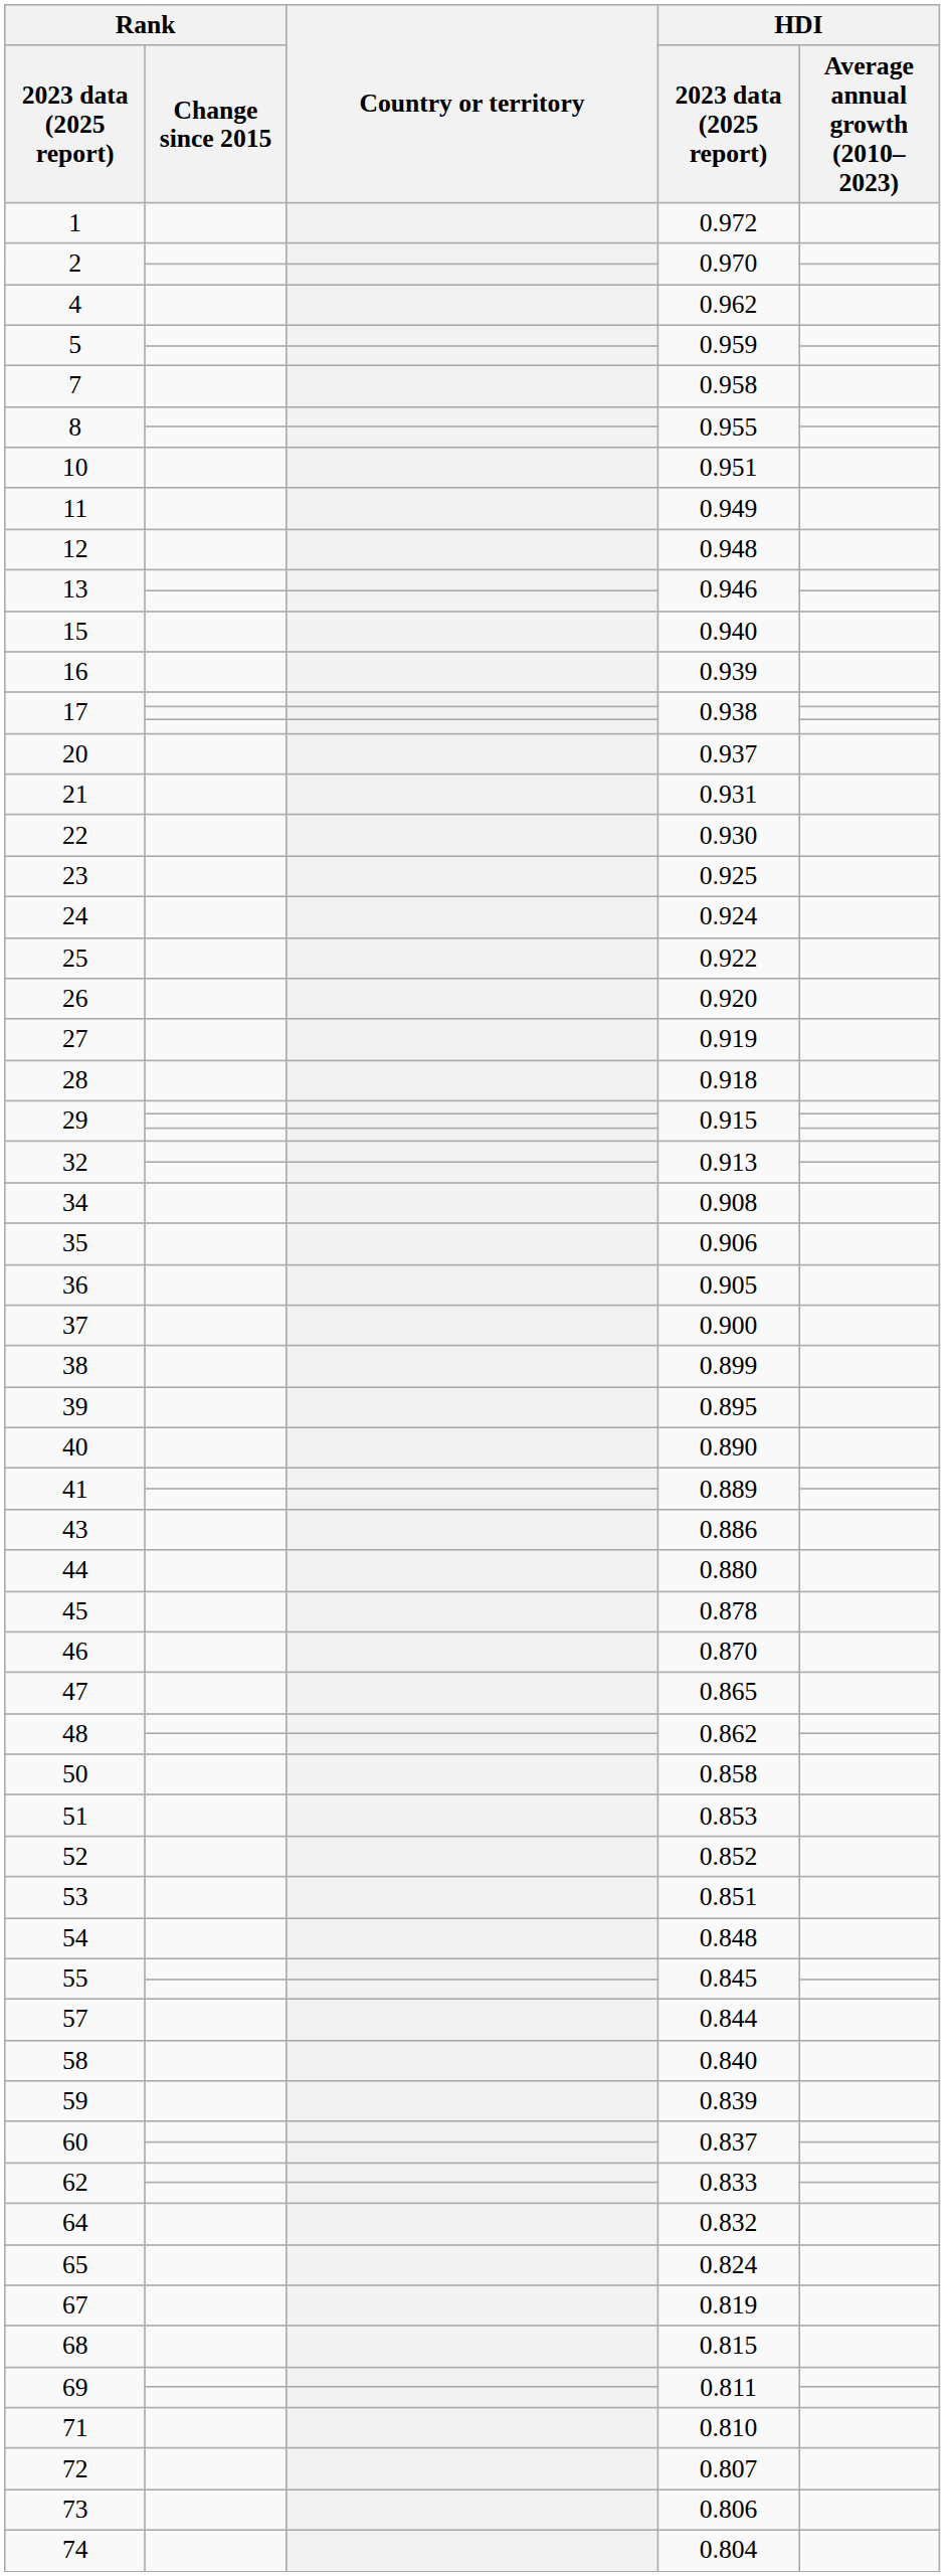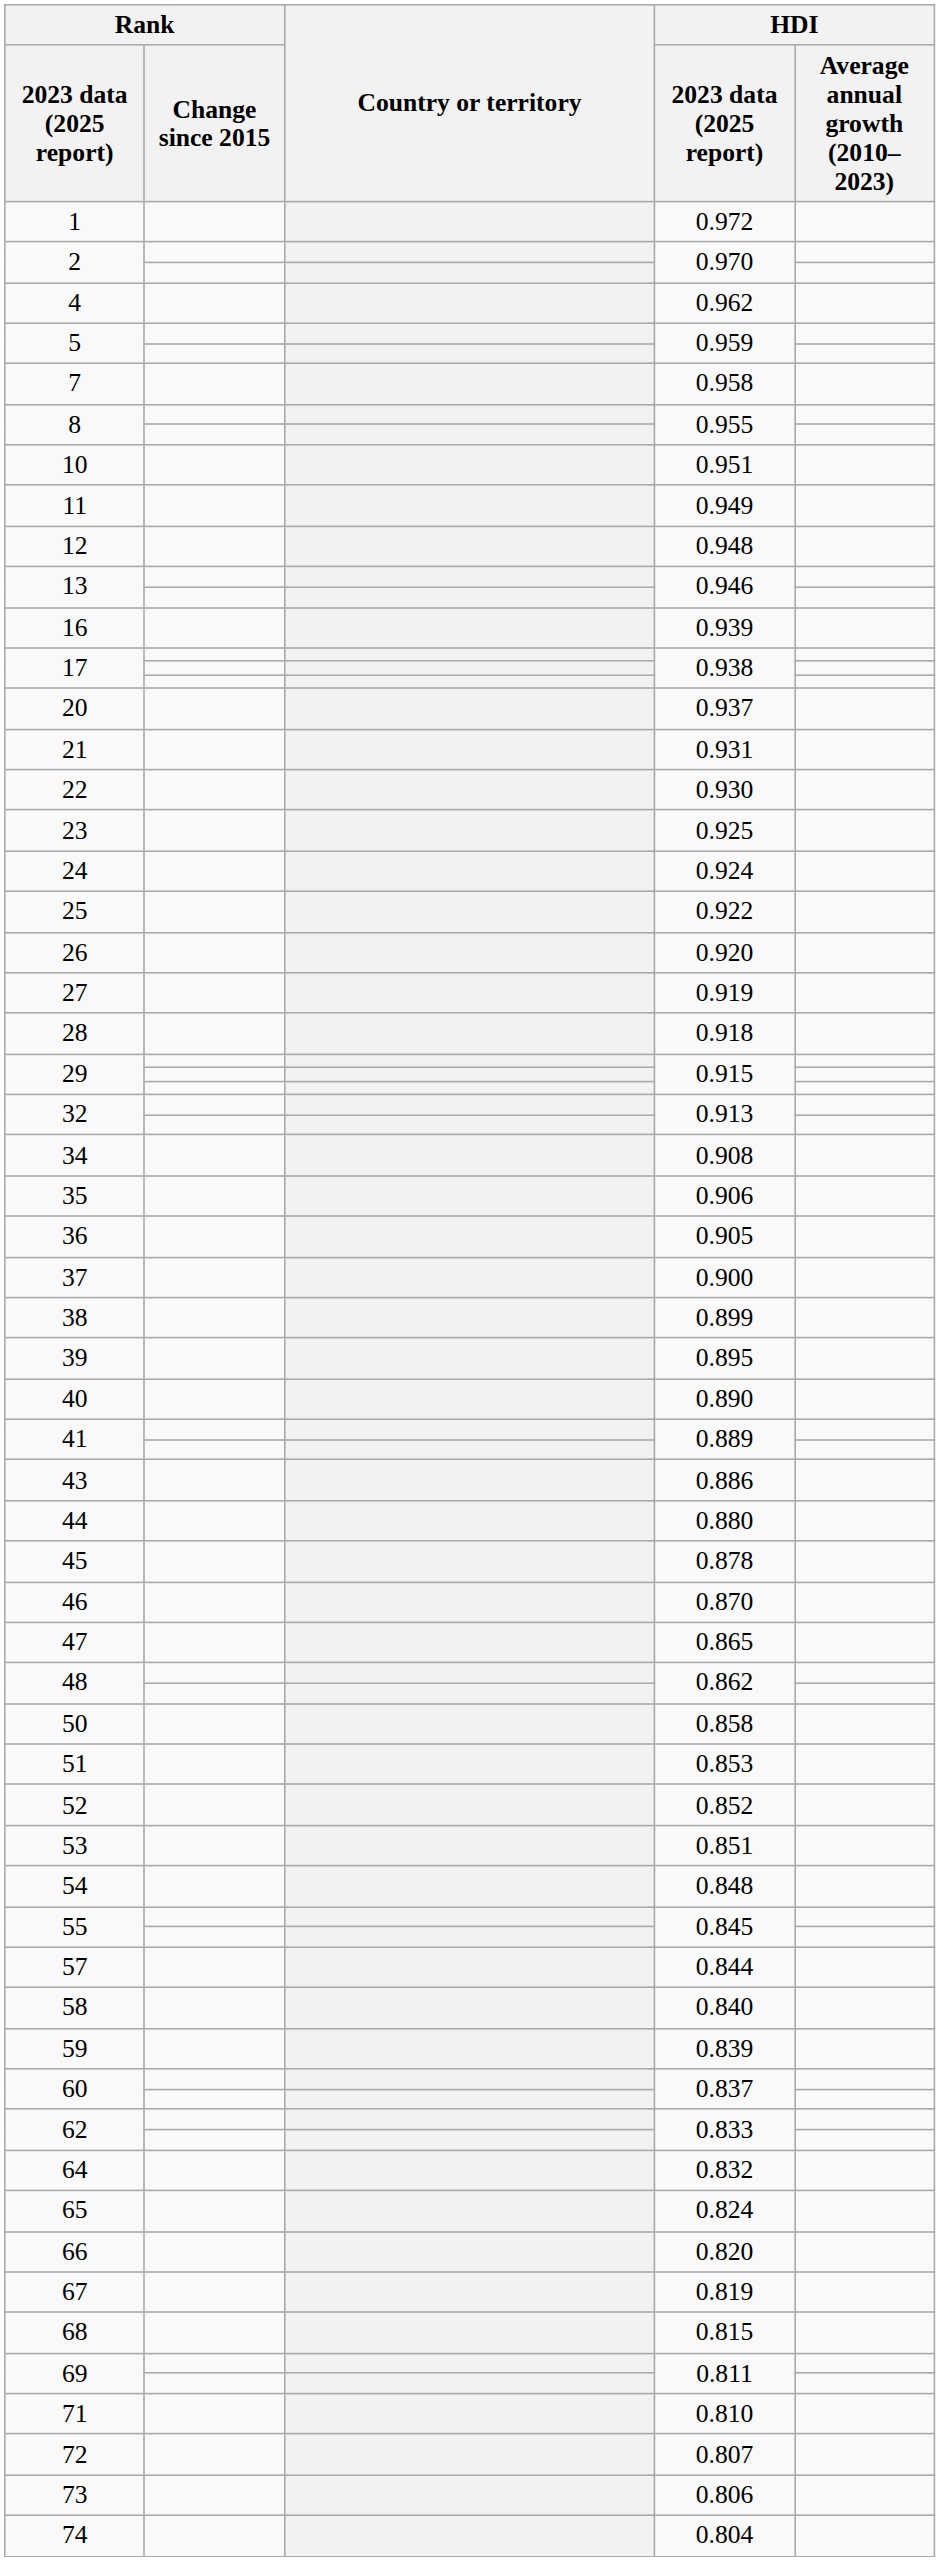 <table class="wikitable sortable plainrowheaders" style="text-align:center">
 <tr>
 <th scope="colgroup"; colspan="2";>Rank</th>
 <th scope="col" rowspan="2" style="width:14em; ">Country or territory</th>
 <th scope="colgroup" colspan="2";>HDI</th>
 </tr>
 <tr>
 <th scope="col" style="width:5em;" data-sort-type="number">2023 data (2025 report)</th>
 <th scope="col" style="width:5em;" data-sort-type="number">Change since 2015</th>
 <th scope="col" style="width:5em;" data-sort-type="number">2023 data (2025 report)</th>
 <th scope="col" style="width:5em;" data-sort-type="number">Average annual growth (2010–2023)</th>
 </tr>
 <tr>
 <td>1</td>
 <td></td>
 <th style="text-align:left" scope="row"></th>
 <td>0.972</td>
 <td></td>
 </tr>
 <tr>
 <td rowspan="2">2</td>
 <td></td>
 <th style="text-align:left" scope="row"></th>
 <td rowspan="2">0.970</td>
 <td></td>
 </tr>
 <tr>
 <td></td>
 <th style="text-align:left" scope="row"></th>
 <td></td>
 </tr>
 <tr>
 <td>4</td>
 <td></td>
 <th style="text-align:left" scope="row"></th>
 <td>0.962</td>
 <td></td>
 </tr>
 <tr>
 <td rowspan="2">5</td>
 <td></td>
 <th style="text-align:left" scope="row"></th>
 <td rowspan="2">0.959</td>
 <td></td>
 </tr>
 <tr>
 <td></td>
 <th style="text-align:left" scope="row"></th>
 <td></td>
 </tr>
 <tr>
 <td>7</td>
 <td></td>
 <th style="text-align:left" scope="row"></th>
 <td>0.958</td>
 <td></td>
 </tr>
 <tr>
 <td rowspan="2">8</td>
 <td></td>
 <th style="text-align:left" scope="row"></th>
 <td rowspan="2">0.955</td>
 <td></td>
 </tr>
 <tr>
 <td></td>
 <th style="text-align:left" scope="row"></th>
 <td></td>
 </tr>
 <tr>
 <td>10</td>
 <td></td>
 <th style="text-align:left" scope="row"></th>
 <td>0.951</td>
 <td></td>
 </tr>
 <tr>
 <td>11</td>
 <td></td>
 <th style="text-align:left" scope="row"></th>
 <td>0.949</td>
 <td></td>
 </tr>
 <tr>
 <td>12</td>
 <td></td>
 <th style="text-align:left" scope="row"></th>
 <td>0.948</td>
 <td></td>
 </tr>
 <tr>
 <td rowspan="2">13</td>
 <td></td>
 <th style="text-align:left" scope="row"></th>
 <td rowspan="2">0.946</td>
 <td></td>
 </tr>
 <tr>
 <td></td>
 <th style="text-align:left" scope="row"></th>
-<td></td>
-</tr>
-<tr>
-<td>15</td>
-<td></td>
-<th style="text-align:left" scope="row"></th>
-<td>0.940</td>
 <td></td>
 </tr>
 <tr>
 <td>16</td>
 <td></td>
 <th style="text-align:left" scope="row"></th>
 <td>0.939</td>
 <td></td>
 </tr>
 <tr>
 <td rowspan="3">17</td>
 <td></td>
 <th style="text-align:left" scope="row"></th>
 <td rowspan="3">0.938</td>
 <td></td>
 </tr>
 <tr>
 <td></td>
 <th style="text-align:left" scope="row"></th>
 <td></td>
 </tr>
 <tr>
 <td></td>
 <th style="text-align:left" scope="row"></th>
 <td></td>
 </tr>
 <tr>
 <td>20</td>
 <td></td>
 <th style="text-align:left" scope="row"></th>
 <td>0.937</td>
 <td></td>
 </tr>
 <tr>
 <td>21</td>
 <td></td>
 <th style="text-align:left" scope="row"></th>
 <td>0.931</td>
 <td></td>
 </tr>
 <tr>
 <td>22</td>
 <td></td>
 <th style="text-align:left" scope="row"></th>
 <td>0.930</td>
 <td></td>
 </tr>
 <tr>
 <td>23</td>
 <td></td>
 <th style="text-align:left" scope="row"></th>
 <td>0.925</td>
 <td></td>
 </tr>
 <tr>
 <td>24</td>
 <td></td>
 <th style="text-align:left" scope="row"></th>
 <td>0.924</td>
 <td></td>
 </tr>
 <tr>
 <td>25</td>
 <td></td>
 <th style="text-align:left" scope="row"></th>
 <td>0.922</td>
 <td></td>
 </tr>
 <tr>
 <td>26</td>
 <td></td>
 <th style="text-align:left" scope="row"></th>
 <td>0.920</td>
 <td></td>
 </tr>
 <tr>
 <td>27</td>
 <td></td>
 <th style="text-align:left" scope="row"></th>
 <td>0.919</td>
 <td></td>
 </tr>
 <tr>
 <td>28</td>
 <td></td>
 <th style="text-align:left" scope="row"></th>
 <td>0.918</td>
 <td></td>
 </tr>
 <tr>
 <td rowspan="3">29</td>
 <td></td>
 <th style="text-align:left" scope="row"></th>
 <td rowspan="3">0.915</td>
 <td></td>
 </tr>
 <tr>
 <td></td>
 <th style="text-align:left" scope="row"></th>
 <td></td>
 </tr>
 <tr>
 <td></td>
 <th style="text-align:left" scope="row"></th>
 <td></td>
 </tr>
 <tr>
 <td rowspan="2">32</td>
 <td></td>
 <th style="text-align:left" scope="row"></th>
 <td rowspan="2">0.913</td>
 <td></td>
 </tr>
 <tr>
 <td></td>
 <th style="text-align:left" scope="row"></th>
 <td></td>
 </tr>
 <tr>
 <td>34</td>
 <td></td>
 <th style="text-align:left" scope="row"></th>
 <td>0.908</td>
 <td></td>
 </tr>
 <tr>
 <td>35</td>
 <td></td>
 <th style="text-align:left" scope="row"></th>
 <td>0.906</td>
 <td></td>
 </tr>
 <tr>
 <td>36</td>
 <td></td>
 <th style="text-align:left" scope="row"></th>
 <td>0.905</td>
 <td></td>
 </tr>
 <tr>
 <td>37</td>
 <td></td>
 <th style="text-align:left" scope="row"></th>
 <td>0.900</td>
 <td></td>
 </tr>
 <tr>
 <td>38</td>
 <td></td>
 <th style="text-align:left" scope="row"></th>
 <td>0.899</td>
 <td></td>
 </tr>
 <tr>
 <td>39</td>
 <td></td>
 <th style="text-align:left" scope="row"></th>
 <td>0.895</td>
 <td></td>
 </tr>
 <tr>
 <td>40</td>
 <td></td>
 <th style="text-align:left" scope="row"></th>
 <td>0.890</td>
 <td></td>
 </tr>
 <tr>
 <td rowspan="2">41</td>
 <td></td>
 <th style="text-align:left" scope="row"></th>
 <td rowspan="2">0.889</td>
 <td></td>
 </tr>
 <tr>
 <td></td>
 <th style="text-align:left" scope="row"></th>
 <td></td>
 </tr>
 <tr>
 <td>43</td>
 <td></td>
 <th style="text-align:left" scope="row"></th>
 <td>0.886</td>
 <td></td>
 </tr>
 <tr>
 <td>44</td>
 <td></td>
 <th style="text-align:left" scope="row"></th>
 <td>0.880</td>
 <td></td>
 </tr>
 <tr>
 <td>45</td>
 <td></td>
 <th style="text-align:left" scope="row"></th>
 <td>0.878</td>
 <td></td>
 </tr>
 <tr>
 <td>46</td>
 <td></td>
 <th style="text-align:left" scope="row"></th>
 <td>0.870</td>
 <td></td>
 </tr>
 <tr>
 <td>47</td>
 <td></td>
 <th style="text-align:left" scope="row"></th>
 <td>0.865</td>
 <td></td>
 </tr>
 <tr>
 <td rowspan="2">48</td>
 <td></td>
 <th style="text-align:left" scope="row"></th>
 <td rowspan="2">0.862</td>
 <td></td>
 </tr>
 <tr>
 <td></td>
 <th style="text-align:left" scope="row"></th>
 <td></td>
 </tr>
 <tr>
 <td>50</td>
 <td></td>
 <th style="text-align:left" scope="row"></th>
 <td>0.858</td>
 <td></td>
 </tr>
 <tr>
 <td>51</td>
 <td></td>
 <th style="text-align:left" scope="row"></th>
 <td>0.853</td>
 <td></td>
 </tr>
 <tr>
 <td>52</td>
 <td></td>
 <th style="text-align:left" scope="row"></th>
 <td>0.852</td>
 <td></td>
 </tr>
 <tr>
 <td>53</td>
 <td></td>
 <th style="text-align:left" scope="row"></th>
 <td>0.851</td>
 <td></td>
 </tr>
 <tr>
 <td>54</td>
 <td></td>
 <th style="text-align:left" scope="row"></th>
 <td>0.848</td>
 <td></td>
 </tr>
 <tr>
 <td rowspan="2">55</td>
 <td></td>
 <th style="text-align:left" scope="row"></th>
 <td rowspan="2">0.845</td>
 <td></td>
 </tr>
 <tr>
 <td></td>
 <th style="text-align:left" scope="row"></th>
 <td></td>
 </tr>
 <tr>
 <td>57</td>
 <td></td>
 <th style="text-align:left" scope="row"></th>
 <td>0.844</td>
 <td></td>
 </tr>
 <tr>
 <td>58</td>
 <td></td>
 <th style="text-align:left" scope="row"></th>
 <td>0.840</td>
 <td></td>
 </tr>
 <tr>
 <td>59</td>
 <td></td>
 <th style="text-align:left" scope="row"></th>
 <td>0.839</td>
 <td></td>
 </tr>
 <tr>
 <td rowspan="2">60</td>
 <td></td>
 <th style="text-align:left" scope="row"></th>
 <td rowspan="2">0.837</td>
 <td></td>
 </tr>
 <tr>
 <td></td>
 <th style="text-align:left" scope="row"></th>
 <td></td>
 </tr>
 <tr>
 <td rowspan="2">62</td>
 <td></td>
 <th style="text-align:left" scope="row"></th>
 <td rowspan="2">0.833</td>
 <td></td>
 </tr>
 <tr>
 <td></td>
 <th style="text-align:left" scope="row"></th>
 <td></td>
 </tr>
 <tr>
 <td>64</td>
 <td></td>
 <th style="text-align:left" scope="row"></th>
 <td>0.832</td>
 <td></td>
 </tr>
 <tr>
 <td>65</td>
 <td></td>
 <th style="text-align:left" scope="row"></th>
 <td>0.824</td>
 <td></td>
 </tr>
 <tr>
+<td>66</td>
+<td></td>
+<th style="text-align:left" scope="row"></th>
+<td>0.820</td>
+<td></td>
+</tr>
+<tr>
 <td>67</td>
 <td></td>
 <th style="text-align:left" scope="row"></th>
 <td>0.819</td>
 <td></td>
 </tr>
 <tr>
 <td>68</td>
 <td></td>
 <th style="text-align:left" scope="row"></th>
 <td>0.815</td>
 <td></td>
 </tr>
 <tr>
 <td rowspan="2">69</td>
 <td></td>
 <th style="text-align:left" scope="row"></th>
 <td rowspan="2">0.811</td>
 <td></td>
 </tr>
 <tr>
 <td></td>
 <th style="text-align:left" scope="row"></th>
 <td></td>
 </tr>
 <tr>
 <td>71</td>
 <td></td>
 <th style="text-align:left" scope="row"></th>
 <td>0.810</td>
 <td></td>
 </tr>
 <tr>
 <td>72</td>
 <td></td>
 <th style="text-align:left" scope="row"></th>
 <td>0.807</td>
 <td></td>
 </tr>
 <tr>
 <td>73</td>
 <td></td>
 <th style="text-align:left" scope="row"></th>
 <td>0.806</td>
 <td></td>
 </tr>
 <tr>
 <td>74</td>
 <td></td>
 <th style="text-align:left" scope="row"></th>
 <td>0.804</td>
 <td></td>
 </tr>
 </table>
